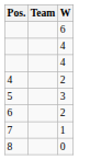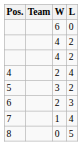 <table class="wikitable" border="1">
 <tr>
 <th>Pos.</th>
 <th>Team</th>
 <th>W</th>
+<th>L</th>
 </tr>
 <tr>
 <td></td>
 <td></td>
 <td>6</td>
+<td>0</td>
 </tr>
 <tr>
 <td></td>
 <td></td>
 <td>4</td>
+<td>2</td>
 </tr>
 <tr>
 <td></td>
 <td></td>
 <td>4</td>
+<td>2</td>
 </tr>
 <tr>
 <td>4</td>
 <td></td>
 <td>2</td>
+<td>4</td>
 </tr>
 <tr>
 <td>5</td>
 <td></td>
 <td>3</td>
+<td>2</td>
 </tr>
 <tr>
 <td>6</td>
 <td></td>
 <td>2</td>
+<td>3</td>
 </tr>
 <tr>
 <td>7</td>
 <td></td>
 <td>1</td>
+<td>4</td>
 </tr>
 <tr>
 <td>8</td>
 <td></td>
 <td>0</td>
+<td>5</td>
 </tr>
 </table>
